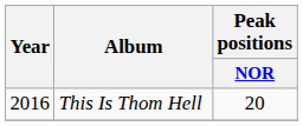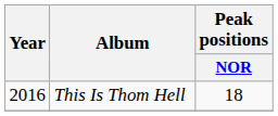 <table class="wikitable">
 <tr>
 <th align="center" rowspan="2" width="10">Year</th>
 <th align="center" rowspan="2" width="120">Album</th>
 <th align="center" colspan="1" width="20">Peak positions</th>
 </tr>
 <tr>
 <th scope="col" style="width:3em;font-size:90%;"><a href='#'>NOR</a><br></th>
 </tr>
 <tr>
 <td style="text-align:center;">2016</td>
 <td><em>This Is Thom Hell</em></td>
-<td style="text-align:center;">20</td>
+<td style="text-align:center;">18</td>
 </tr>
 <tr>
 </tr>
 </table>
